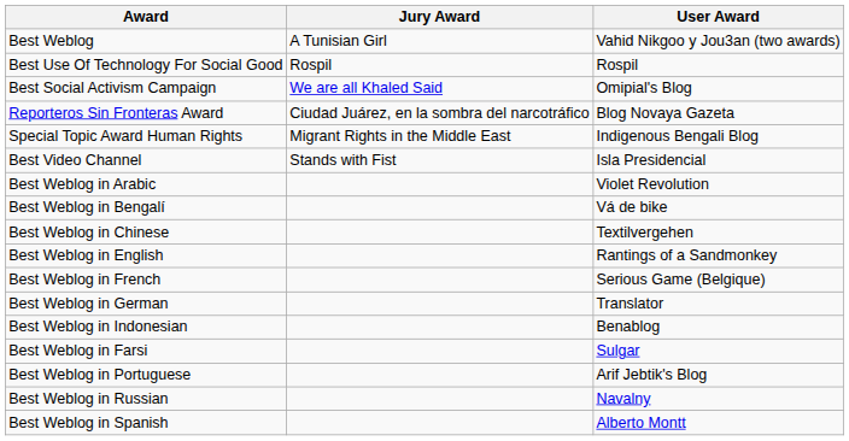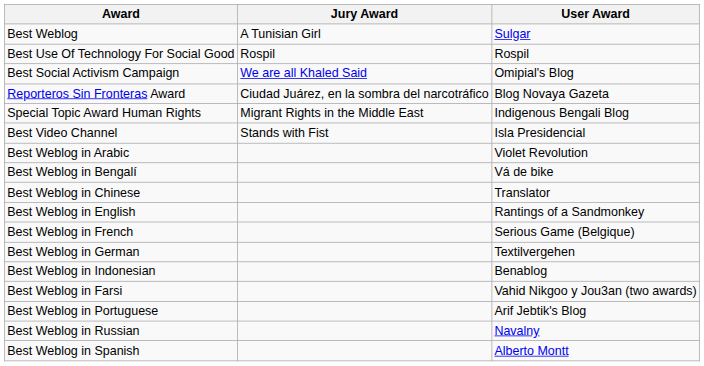 <table class="wikitable">
 <tr>
 <th>Award</th>
 <th>Jury Award</th>
 <th>User Award</th>
 </tr>
 <tr>
 <td>Best Weblog</td>
 <td>A Tunisian Girl</td>
-<td>Vahid Nikgoo y Jou3an (two awards)</td>
+<td><a href='#'>Sulgar</a></td>
 </tr>
 <tr>
 <td>Best Use Of Technology For Social Good</td>
 <td>Rospil</td>
 <td>Rospil</td>
 </tr>
 <tr>
 <td>Best Social Activism Campaign</td>
 <td><a href='#'>We are all Khaled Said</a></td>
 <td>Omipial's Blog</td>
 </tr>
 <tr>
 <td><a href='#'>Reporteros Sin Fronteras</a> Award</td>
 <td>Ciudad Juárez, en la sombra del narcotráfico</td>
 <td>Blog Novaya Gazeta</td>
 </tr>
 <tr>
 <td>Special Topic Award Human Rights</td>
 <td>Migrant Rights in the Middle East</td>
 <td>Indigenous Bengali Blog</td>
 </tr>
 <tr>
 <td>Best Video Channel</td>
 <td>Stands with Fist</td>
 <td>Isla Presidencial</td>
 </tr>
 <tr>
 <td>Best Weblog in Arabic</td>
 <td></td>
 <td>Violet Revolution</td>
 </tr>
 <tr>
 <td>Best Weblog in Bengalí</td>
 <td></td>
 <td>Vá de bike</td>
 </tr>
 <tr>
 <td>Best Weblog in Chinese</td>
 <td></td>
-<td>Textilvergehen</td>
+<td>Translator</td>
 </tr>
 <tr>
 <td>Best Weblog in English</td>
 <td></td>
 <td>Rantings of a Sandmonkey</td>
 </tr>
 <tr>
 <td>Best Weblog in French</td>
 <td></td>
 <td>Serious Game (Belgique)</td>
 </tr>
 <tr>
 <td>Best Weblog in German</td>
 <td></td>
-<td>Translator</td>
+<td>Textilvergehen</td>
 </tr>
 <tr>
 <td>Best Weblog in Indonesian</td>
 <td></td>
 <td>Benablog</td>
 </tr>
 <tr>
 <td>Best Weblog in Farsi</td>
 <td></td>
-<td><a href='#'>Sulgar</a></td>
+<td>Vahid Nikgoo y Jou3an (two awards)</td>
 </tr>
 <tr>
 <td>Best Weblog in Portuguese</td>
 <td></td>
 <td>Arif Jebtik's Blog</td>
 </tr>
 <tr>
 <td>Best Weblog in Russian</td>
 <td></td>
 <td><a href='#'>Navalny</a></td>
 </tr>
 <tr>
 <td>Best Weblog in Spanish</td>
 <td></td>
 <td><a href='#'>Alberto Montt</a></td>
 </tr>
 </table>
